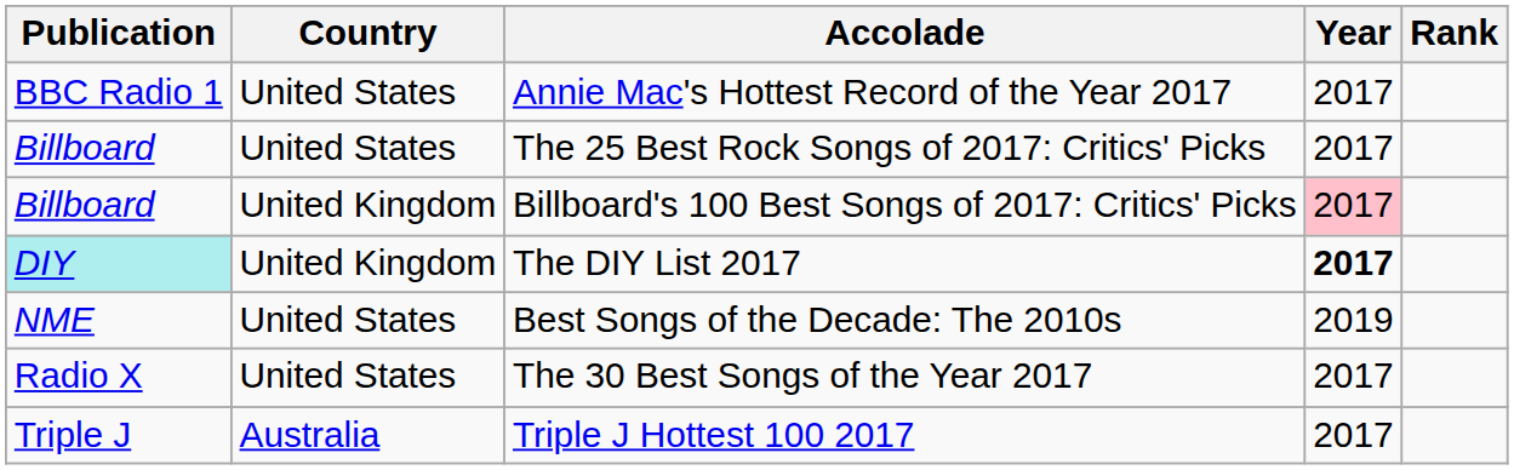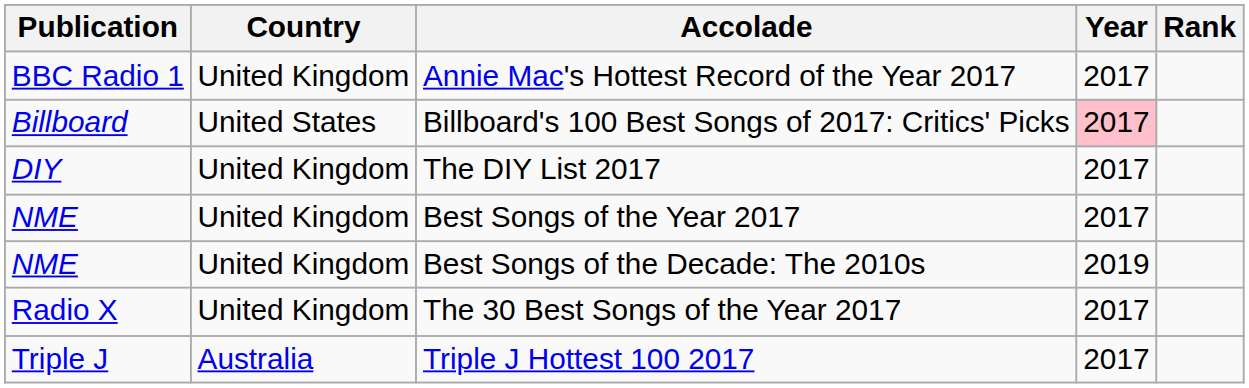 <table class="wikitable sortable">
 <tr>
 <th>Publication</th>
 <th>Country</th>
 <th>Accolade</th>
 <th>Year</th>
 <th style="text-align:center;">Rank</th>
 </tr>
 <tr>
 <td><a href='#'>BBC Radio 1</a></td>
-<td>United States</td>
+<td>United Kingdom</td>
 <td><a href='#'>Annie Mac</a>'s Hottest Record of the Year 2017</td>
 <td>2017</td>
 <td></td>
 </tr>
 <tr>
 <td><em><a href='#'>Billboard</a></em></td>
 <td>United States</td>
-<td>The 25 Best Rock Songs of 2017: Critics' Picks</td>
-<td>2017</td>
-<td></td>
-</tr>
-<tr>
-<td><em><a href='#'>Billboard</a></em></td>
-<td>United Kingdom</td>
 <td>Billboard's 100 Best Songs of 2017: Critics' Picks</td>
 <td style="background: pink;">2017</td>
 <td></td>
 </tr>
 <tr>
-<td style="background: paleturquoise;"><em><a href='#'>DIY</a></em></td>
+<td><em><a href='#'>DIY</a></em></td>
 <td>United Kingdom</td>
 <td>The DIY List 2017</td>
-<td><strong>2017</strong></td>
+<td>2017</td>
 <td></td>
 </tr>
 <tr>
 <td><em><a href='#'>NME</a></em></td>
-<td>United States</td>
+<td>United Kingdom</td>
+<td>Best Songs of the Year 2017</td>
+<td>2017</td>
+<td></td>
+</tr>
+<tr>
+<td><em><a href='#'>NME</a></em></td>
+<td>United Kingdom</td>
 <td>Best Songs of the Decade: The 2010s</td>
 <td>2019</td>
 <td></td>
 </tr>
 <tr>
 <td><a href='#'>Radio X</a></td>
-<td>United States</td>
+<td>United Kingdom</td>
 <td>The 30 Best Songs of the Year 2017</td>
 <td>2017</td>
 <td></td>
 </tr>
 <tr>
 <td><a href='#'>Triple J</a></td>
 <td><a href='#'>Australia</a></td>
 <td><a href='#'>Triple J Hottest 100 2017</a></td>
 <td>2017</td>
 <td></td>
 </tr>
 </table>
